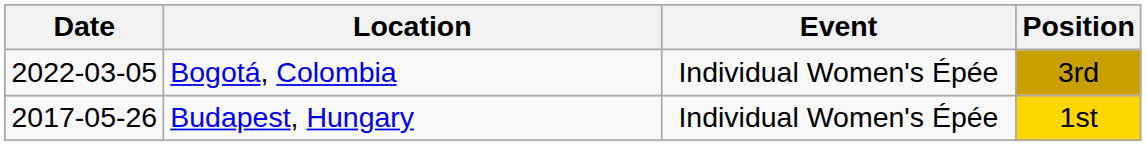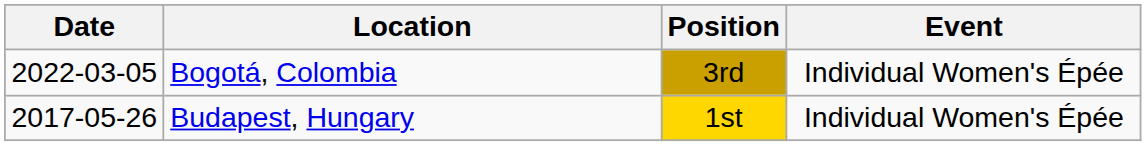 <table class="wikitable" style="text-align:center;">
 <tr>
 <th>Date</th>
 <th style="width:17em">Location</th>
+<th>Position</th>
 <th style="width:12em">Event</th>
-<th>Position</th>
 </tr>
 <tr>
 <td>2022-03-05</td>
 <td rowspan="1" align="left"> <a href='#'>Bogotá</a>, <a href='#'>Colombia</a></td>
+<td bgcolor="caramel">3rd</td>
 <td>Individual Women's Épée</td>
-<td bgcolor="caramel">3rd</td>
 </tr>
 <tr>
 <td>2017-05-26</td>
 <td rowspan="1" align="left"> <a href='#'>Budapest</a>, <a href='#'>Hungary</a></td>
+<td bgcolor="gold">1st</td>
 <td>Individual Women's Épée</td>
-<td bgcolor="gold">1st</td>
 </tr>
 </table>
